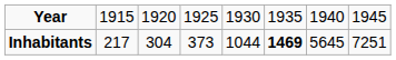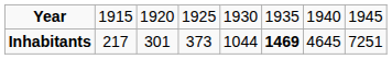 <table class="wikitable">
 <tr align=center>
 <td><strong>Year</strong></td>
 <td>1915</td>
 <td>1920</td>
 <td>1925</td>
 <td>1930</td>
 <td>1935</td>
 <td>1940</td>
 <td>1945</td>
 </tr>
 <tr align=center>
 <td><strong>Inhabitants</strong></td>
 <td>217</td>
-<td>304</td>
+<td>301</td>
 <td>373</td>
 <td>1044</td>
 <td><strong>1469</strong></td>
-<td>5645</td>
+<td>4645</td>
 <td>7251</td>
 </tr>
 </table>
